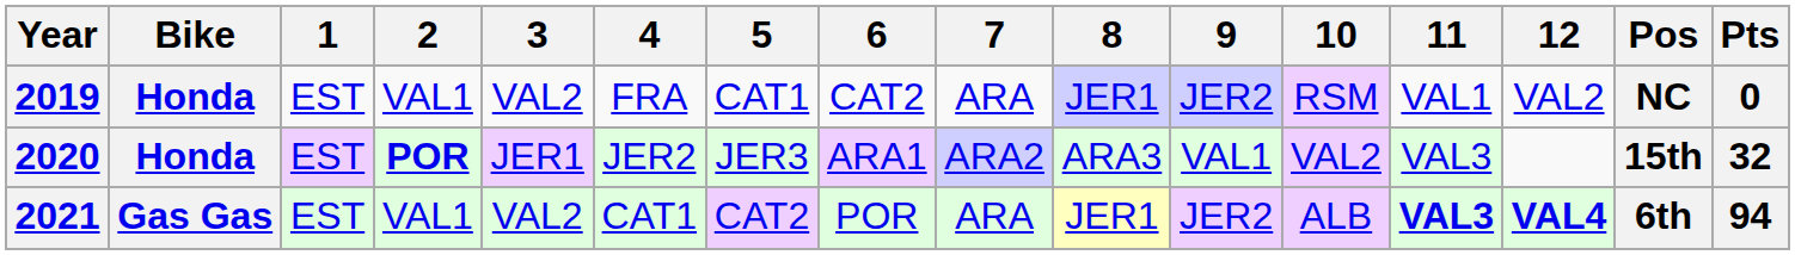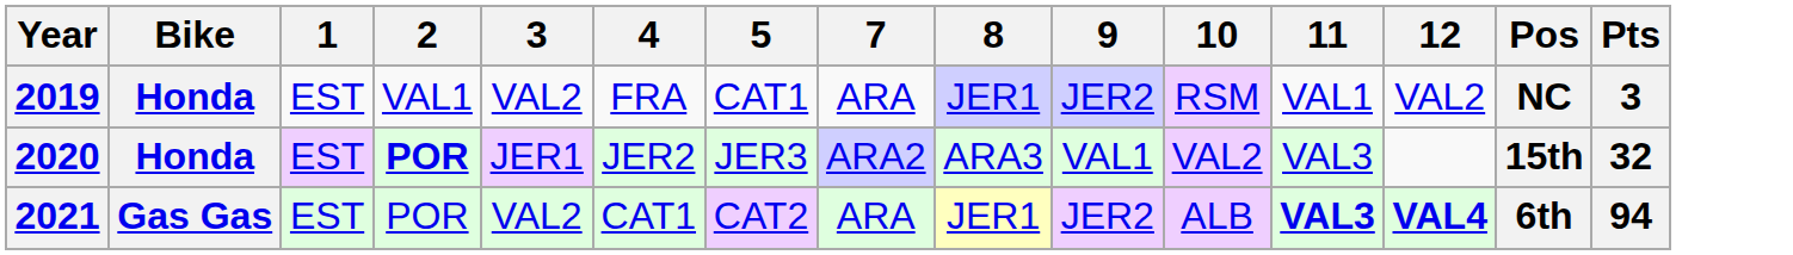 <table class="wikitable" style="text-align:center;">
 <tr>
 <th>Year</th>
 <th>Bike</th>
 <th>1</th>
 <th>2</th>
 <th>3</th>
 <th>4</th>
 <th>5</th>
-<th>6</th>
 <th>7</th>
 <th>8</th>
 <th>9</th>
 <th>10</th>
 <th>11</th>
 <th>12</th>
 <th>Pos</th>
 <th>Pts</th>
 </tr>
 <tr>
 <th><a href='#'>2019</a></th>
 <th><a href='#'>Honda</a></th>
 <td><a href='#'>EST</a></td>
 <td><a href='#'>VAL1</a></td>
 <td><a href='#'>VAL2</a></td>
 <td><a href='#'>FRA</a></td>
 <td><a href='#'>CAT1</a></td>
-<td><a href='#'>CAT2</a></td>
 <td><a href='#'>ARA</a></td>
 <td style="background:#cfcfff;"><a href='#'>JER1</a><br></td>
 <td style="background:#cfcfff;"><a href='#'>JER2</a><br></td>
 <td style="background:#efcfff;"><a href='#'>RSM</a><br></td>
 <td><a href='#'>VAL1</a></td>
 <td><a href='#'>VAL2</a></td>
 <th>NC</th>
-<th>0</th>
+<th>3</th>
 </tr>
 <tr>
 <th><a href='#'>2020</a></th>
 <th><a href='#'>Honda</a></th>
 <td style="background:#efcfff;"><a href='#'>EST</a><br></td>
 <td style="background:#dfffdf;"><strong><a href='#'>POR</a><br></strong></td>
 <td style="background:#efcfff;"><a href='#'>JER1</a><br></td>
 <td style="background:#dfffdf;"><a href='#'>JER2</a><br></td>
 <td style="background:#dfffdf;"><a href='#'>JER3</a><br></td>
-<td style="background:#efcfff;"><a href='#'>ARA1</a><br></td>
 <td style="background:#cfcfff;"><a href='#'>ARA2</a><br></td>
 <td style="background:#dfffdf;"><a href='#'>ARA3</a><br></td>
 <td style="background:#dfffdf;"><a href='#'>VAL1</a><br></td>
 <td style="background:#efcfff;"><a href='#'>VAL2</a><br></td>
 <td style="background:#dfffdf;"><a href='#'>VAL3</a><br></td>
 <td></td>
 <th>15th</th>
 <th>32</th>
 </tr>
 <tr>
 <th><a href='#'>2021</a></th>
 <th><a href='#'>Gas Gas</a></th>
 <td style="background:#dfffdf;"><a href='#'>EST</a><br></td>
-<td style="background:#dfffdf;"><a href='#'>VAL1</a><br></td>
+<td style="background:#dfffdf;"><a href='#'>POR</a><br></td>
 <td style="background:#dfffdf;"><a href='#'>VAL2</a><br></td>
 <td style="background:#dfffdf;"><a href='#'>CAT1</a><br></td>
 <td style="background:#efcfff;"><a href='#'>CAT2</a><br></td>
-<td style="background:#dfffdf;"><a href='#'>POR</a><br></td>
 <td style="background:#dfffdf;"><a href='#'>ARA</a><br></td>
 <td style="background:#ffffbf;"><a href='#'>JER1</a><br></td>
 <td style="background:#efcfff;"><a href='#'>JER2</a><br></td>
 <td style="background:#efcfff;"><a href='#'>ALB</a><br></td>
 <td style="background:#dfffdf;"><strong><a href='#'>VAL3</a></strong><br></td>
 <td style="background:#dfffdf;"><strong><a href='#'>VAL4</a></strong><br></td>
 <th>6th</th>
 <th>94</th>
 </tr>
 </table>
